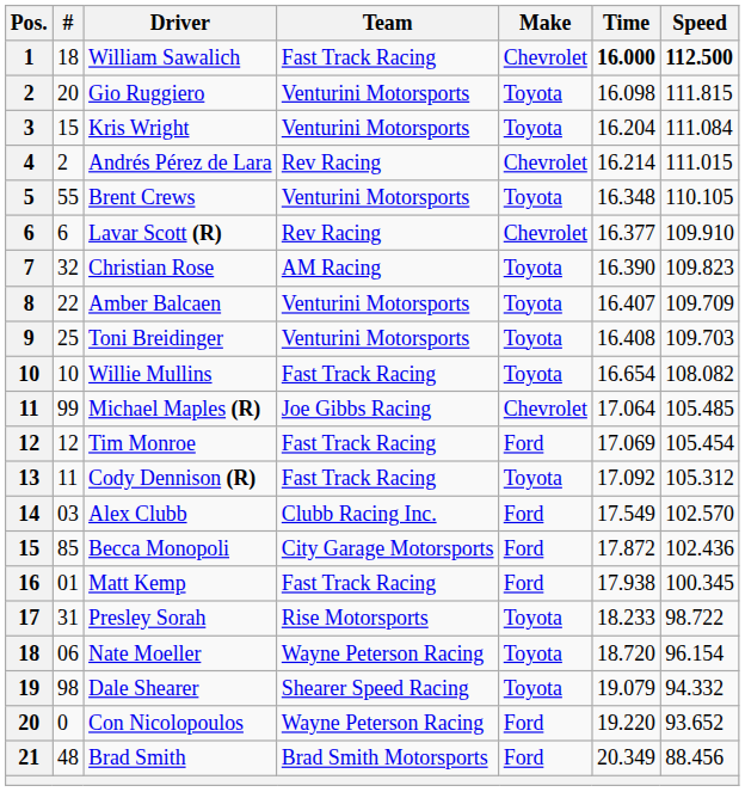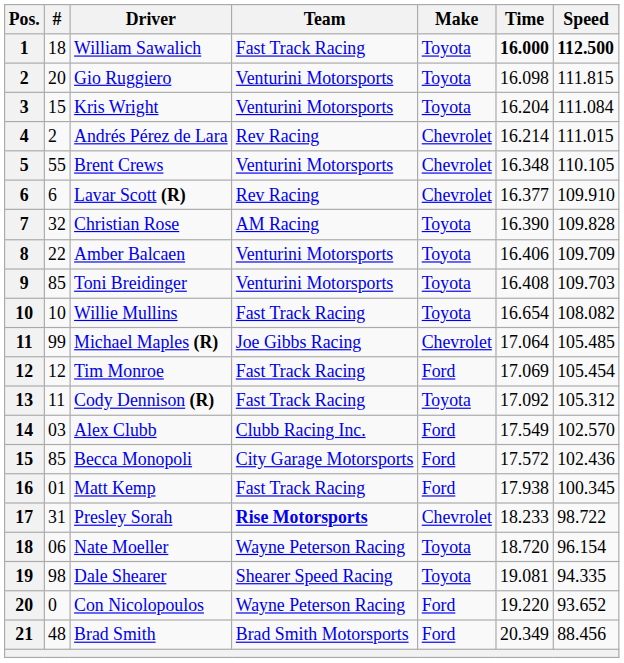 <table class="wikitable" style="font-size:95%">
 <tr>
 <th>Pos.</th>
 <th>#</th>
 <th>Driver</th>
 <th>Team</th>
 <th>Make</th>
 <th>Time</th>
 <th>Speed</th>
 </tr>
 <tr>
 <th>1</th>
 <td>18</td>
 <td><a href='#'>William Sawalich</a></td>
 <td><a href='#'>Fast Track Racing</a></td>
-<td><a href='#'>Chevrolet</a></td>
+<td><a href='#'>Toyota</a></td>
 <td><strong>16.000</strong></td>
 <td><strong>112.500</strong></td>
 </tr>
 <tr>
 <th>2</th>
 <td>20</td>
 <td><a href='#'>Gio Ruggiero</a></td>
 <td><a href='#'>Venturini Motorsports</a></td>
 <td><a href='#'>Toyota</a></td>
 <td>16.098</td>
 <td>111.815</td>
 </tr>
 <tr>
 <th>3</th>
 <td>15</td>
 <td><a href='#'>Kris Wright</a></td>
 <td><a href='#'>Venturini Motorsports</a></td>
 <td><a href='#'>Toyota</a></td>
 <td>16.204</td>
 <td>111.084</td>
 </tr>
 <tr>
 <th>4</th>
 <td>2</td>
 <td><a href='#'>Andrés Pérez de Lara</a></td>
 <td><a href='#'>Rev Racing</a></td>
 <td><a href='#'>Chevrolet</a></td>
 <td>16.214</td>
 <td>111.015</td>
 </tr>
 <tr>
 <th>5</th>
 <td>55</td>
 <td><a href='#'>Brent Crews</a></td>
 <td><a href='#'>Venturini Motorsports</a></td>
-<td><a href='#'>Toyota</a></td>
+<td><a href='#'>Chevrolet</a></td>
 <td>16.348</td>
 <td>110.105</td>
 </tr>
 <tr>
 <th>6</th>
 <td>6</td>
 <td><a href='#'>Lavar Scott</a> <strong>(R)</strong></td>
 <td><a href='#'>Rev Racing</a></td>
 <td><a href='#'>Chevrolet</a></td>
 <td>16.377</td>
 <td>109.910</td>
 </tr>
 <tr>
 <th>7</th>
 <td>32</td>
 <td><a href='#'>Christian Rose</a></td>
 <td><a href='#'>AM Racing</a></td>
 <td><a href='#'>Toyota</a></td>
 <td>16.390</td>
-<td>109.823</td>
+<td>109.828</td>
 </tr>
 <tr>
 <th>8</th>
 <td>22</td>
 <td><a href='#'>Amber Balcaen</a></td>
 <td><a href='#'>Venturini Motorsports</a></td>
 <td><a href='#'>Toyota</a></td>
-<td>16.407</td>
+<td>16.406</td>
 <td>109.709</td>
 </tr>
 <tr>
 <th>9</th>
-<td>25</td>
+<td>85</td>
 <td><a href='#'>Toni Breidinger</a></td>
 <td><a href='#'>Venturini Motorsports</a></td>
 <td><a href='#'>Toyota</a></td>
 <td>16.408</td>
 <td>109.703</td>
 </tr>
 <tr>
 <th>10</th>
 <td>10</td>
 <td><a href='#'>Willie Mullins</a></td>
 <td><a href='#'>Fast Track Racing</a></td>
 <td><a href='#'>Toyota</a></td>
 <td>16.654</td>
 <td>108.082</td>
 </tr>
 <tr>
 <th>11</th>
 <td>99</td>
 <td><a href='#'>Michael Maples</a> <strong>(R)</strong></td>
 <td><a href='#'>Joe Gibbs Racing</a></td>
 <td><a href='#'>Chevrolet</a></td>
 <td>17.064</td>
 <td>105.485</td>
 </tr>
 <tr>
 <th>12</th>
 <td>12</td>
 <td><a href='#'>Tim Monroe</a></td>
 <td><a href='#'>Fast Track Racing</a></td>
 <td><a href='#'>Ford</a></td>
 <td>17.069</td>
 <td>105.454</td>
 </tr>
 <tr>
 <th>13</th>
 <td>11</td>
 <td><a href='#'>Cody Dennison</a> <strong>(R)</strong></td>
 <td><a href='#'>Fast Track Racing</a></td>
 <td><a href='#'>Toyota</a></td>
 <td>17.092</td>
 <td>105.312</td>
 </tr>
 <tr>
 <th>14</th>
 <td>03</td>
 <td><a href='#'>Alex Clubb</a></td>
 <td><a href='#'>Clubb Racing Inc.</a></td>
 <td><a href='#'>Ford</a></td>
 <td>17.549</td>
 <td>102.570</td>
 </tr>
 <tr>
 <th>15</th>
 <td>85</td>
 <td><a href='#'>Becca Monopoli</a></td>
 <td><a href='#'>City Garage Motorsports</a></td>
 <td><a href='#'>Ford</a></td>
-<td>17.872</td>
+<td>17.572</td>
 <td>102.436</td>
 </tr>
 <tr>
 <th>16</th>
 <td>01</td>
 <td><a href='#'>Matt Kemp</a></td>
 <td><a href='#'>Fast Track Racing</a></td>
 <td><a href='#'>Ford</a></td>
 <td>17.938</td>
 <td>100.345</td>
 </tr>
 <tr>
 <th>17</th>
 <td>31</td>
 <td><a href='#'>Presley Sorah</a></td>
-<td><a href='#'>Rise Motorsports</a></td>
-<td><a href='#'>Toyota</a></td>
+<td><strong><a href='#'>Rise Motorsports</a></strong></td>
+<td><a href='#'>Chevrolet</a></td>
 <td>18.233</td>
 <td>98.722</td>
 </tr>
 <tr>
 <th>18</th>
 <td>06</td>
 <td><a href='#'>Nate Moeller</a></td>
 <td><a href='#'>Wayne Peterson Racing</a></td>
 <td><a href='#'>Toyota</a></td>
 <td>18.720</td>
 <td>96.154</td>
 </tr>
 <tr>
 <th>19</th>
 <td>98</td>
 <td><a href='#'>Dale Shearer</a></td>
 <td><a href='#'>Shearer Speed Racing</a></td>
 <td><a href='#'>Toyota</a></td>
-<td>19.079</td>
-<td>94.332</td>
+<td>19.081</td>
+<td>94.335</td>
 </tr>
 <tr>
 <th>20</th>
 <td>0</td>
 <td><a href='#'>Con Nicolopoulos</a></td>
 <td><a href='#'>Wayne Peterson Racing</a></td>
 <td><a href='#'>Ford</a></td>
 <td>19.220</td>
 <td>93.652</td>
 </tr>
 <tr>
 <th>21</th>
 <td>48</td>
 <td><a href='#'>Brad Smith</a></td>
 <td><a href='#'>Brad Smith Motorsports</a></td>
 <td><a href='#'>Ford</a></td>
 <td>20.349</td>
 <td>88.456</td>
 </tr>
 <tr>
 <th colspan="7"></th>
 </tr>
 </table>
